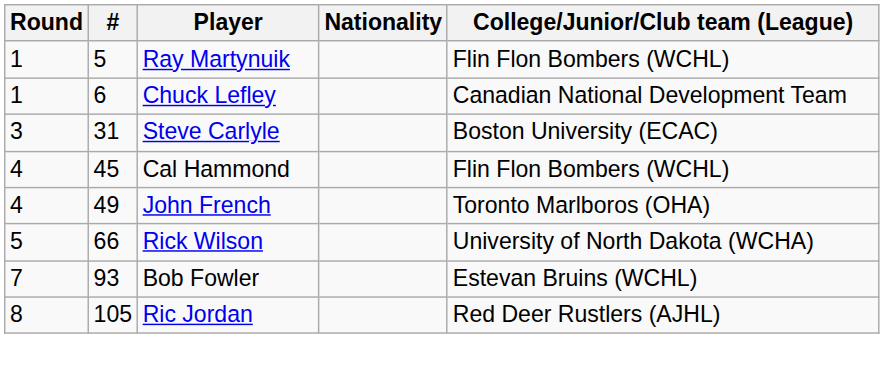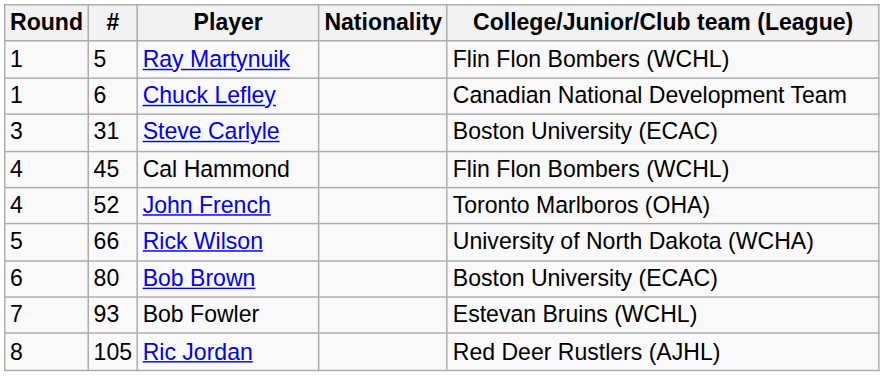 <table class="wikitable">
 <tr align="center">
 <th bgcolor="#DDDDFF" width="4.0%">Round</th>
 <th bgcolor="#DDDDFF" width="4.0%">#</th>
 <th bgcolor="#DDDDFF" width="21.0%">Player</th>
 <th bgcolor="#DDDDFF" width="14.5%">Nationality</th>
 <th bgcolor="#DDDDFF" width="50.0%">College/Junior/Club team (League)</th>
 </tr>
 <tr>
 <td>1</td>
 <td>5</td>
 <td><a href='#'>Ray Martynuik</a></td>
 <td></td>
 <td>Flin Flon Bombers (WCHL)</td>
 </tr>
 <tr>
 <td>1</td>
 <td>6</td>
 <td><a href='#'>Chuck Lefley</a></td>
 <td></td>
 <td>Canadian National Development Team</td>
 </tr>
 <tr>
 <td>3</td>
 <td>31</td>
 <td><a href='#'>Steve Carlyle</a></td>
 <td></td>
 <td>Boston University (ECAC)</td>
 </tr>
 <tr>
 <td>4</td>
 <td>45</td>
 <td>Cal Hammond</td>
 <td></td>
 <td>Flin Flon Bombers (WCHL)</td>
 </tr>
 <tr>
 <td>4</td>
-<td>49</td>
+<td>52</td>
 <td><a href='#'>John French</a></td>
 <td></td>
 <td>Toronto Marlboros (OHA)</td>
 </tr>
 <tr>
 <td>5</td>
 <td>66</td>
 <td><a href='#'>Rick Wilson</a></td>
 <td></td>
 <td>University of North Dakota (WCHA)</td>
+</tr>
+<tr>
+<td>6</td>
+<td>80</td>
+<td><a href='#'>Bob Brown</a></td>
+<td></td>
+<td>Boston University (ECAC)</td>
 </tr>
 <tr>
 <td>7</td>
 <td>93</td>
 <td>Bob Fowler</td>
 <td></td>
 <td>Estevan Bruins (WCHL)</td>
 </tr>
 <tr>
 <td>8</td>
 <td>105</td>
 <td><a href='#'>Ric Jordan</a></td>
 <td></td>
 <td>Red Deer Rustlers (AJHL)</td>
 </tr>
 </table>
